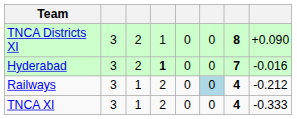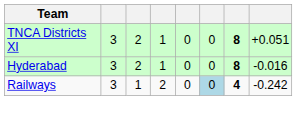 <table class="wikitable" style="text-align:center">
 <tr>
 <th style="width:120px">Team</th>
 <th style="width:25px"></th>
 <th style="width:25px"></th>
 <th style="width:25px"></th>
 <th style="width:25px"></th>
 <th style="width:25px"></th>
 <th style="width:25px"></th>
 <th style="width:40px;"></th>
 </tr>
 <tr style="background:#cfc;">
 <td style="text-align:left"><a href='#'>TNCA Districts XI</a></td>
 <td>3</td>
 <td>2</td>
 <td>1</td>
 <td>0</td>
 <td>0</td>
 <td><strong>8</strong></td>
-<td>+0.090</td>
+<td>+0.051</td>
 </tr>
 <tr style="background:#cfc;">
 <td style="text-align:left"><a href='#'>Hyderabad</a></td>
 <td>3</td>
 <td>2</td>
-<td><strong>1</strong></td>
+<td>1</td>
 <td>0</td>
 <td>0</td>
-<td><strong>7</strong></td>
+<td><strong>8</strong></td>
 <td>-0.016</td>
 </tr>
 <tr>
 <td style="text-align:left"><a href='#'>Railways</a></td>
 <td>3</td>
 <td>1</td>
 <td>2</td>
 <td>0</td>
 <td style="background: lightblue;">0</td>
 <td><strong>4</strong></td>
-<td>-0.212</td>
-</tr>
-<tr>
-<td style="text-align:left"><a href='#'>TNCA XI</a></td>
-<td>3</td>
-<td>1</td>
-<td>2</td>
-<td>0</td>
-<td>0</td>
-<td><strong>4</strong></td>
-<td>-0.333</td>
+<td>-0.242</td>
 </tr>
 </table>
